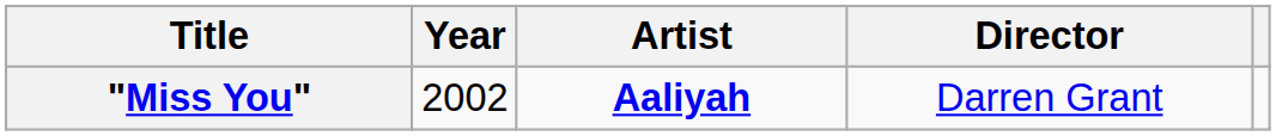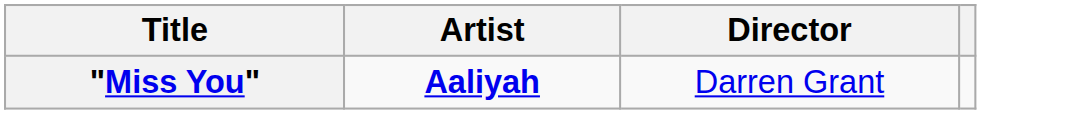 <table class="wikitable plainrowheaders" style="text-align:center">
 <tr>
 <th scope="col" style="width:10em;">Title</th>
-<th scope="col">Year</th>
 <th scope="col" style="width:8em;">Artist</th>
 <th scope="col" style="width:10em;">Director</th>
 <th scope="col"></th>
 </tr>
 <tr>
 <th scope="row">"<a href='#'>Miss You</a>"</th>
-<td>2002</td>
 <td><strong><a href='#'>Aaliyah</a></strong></td>
 <td><a href='#'>Darren Grant</a></td>
 <td></td>
 </tr>
 </table>
